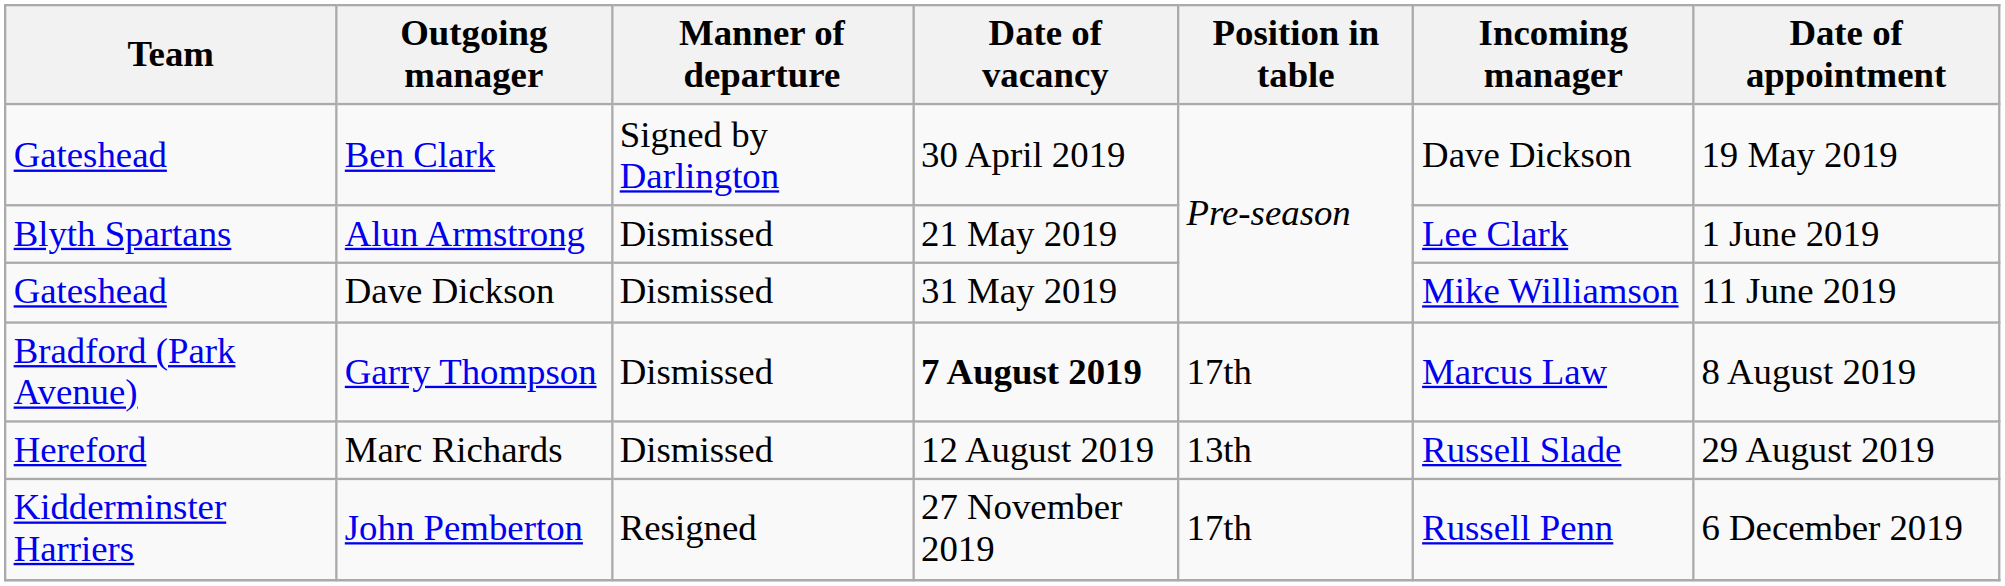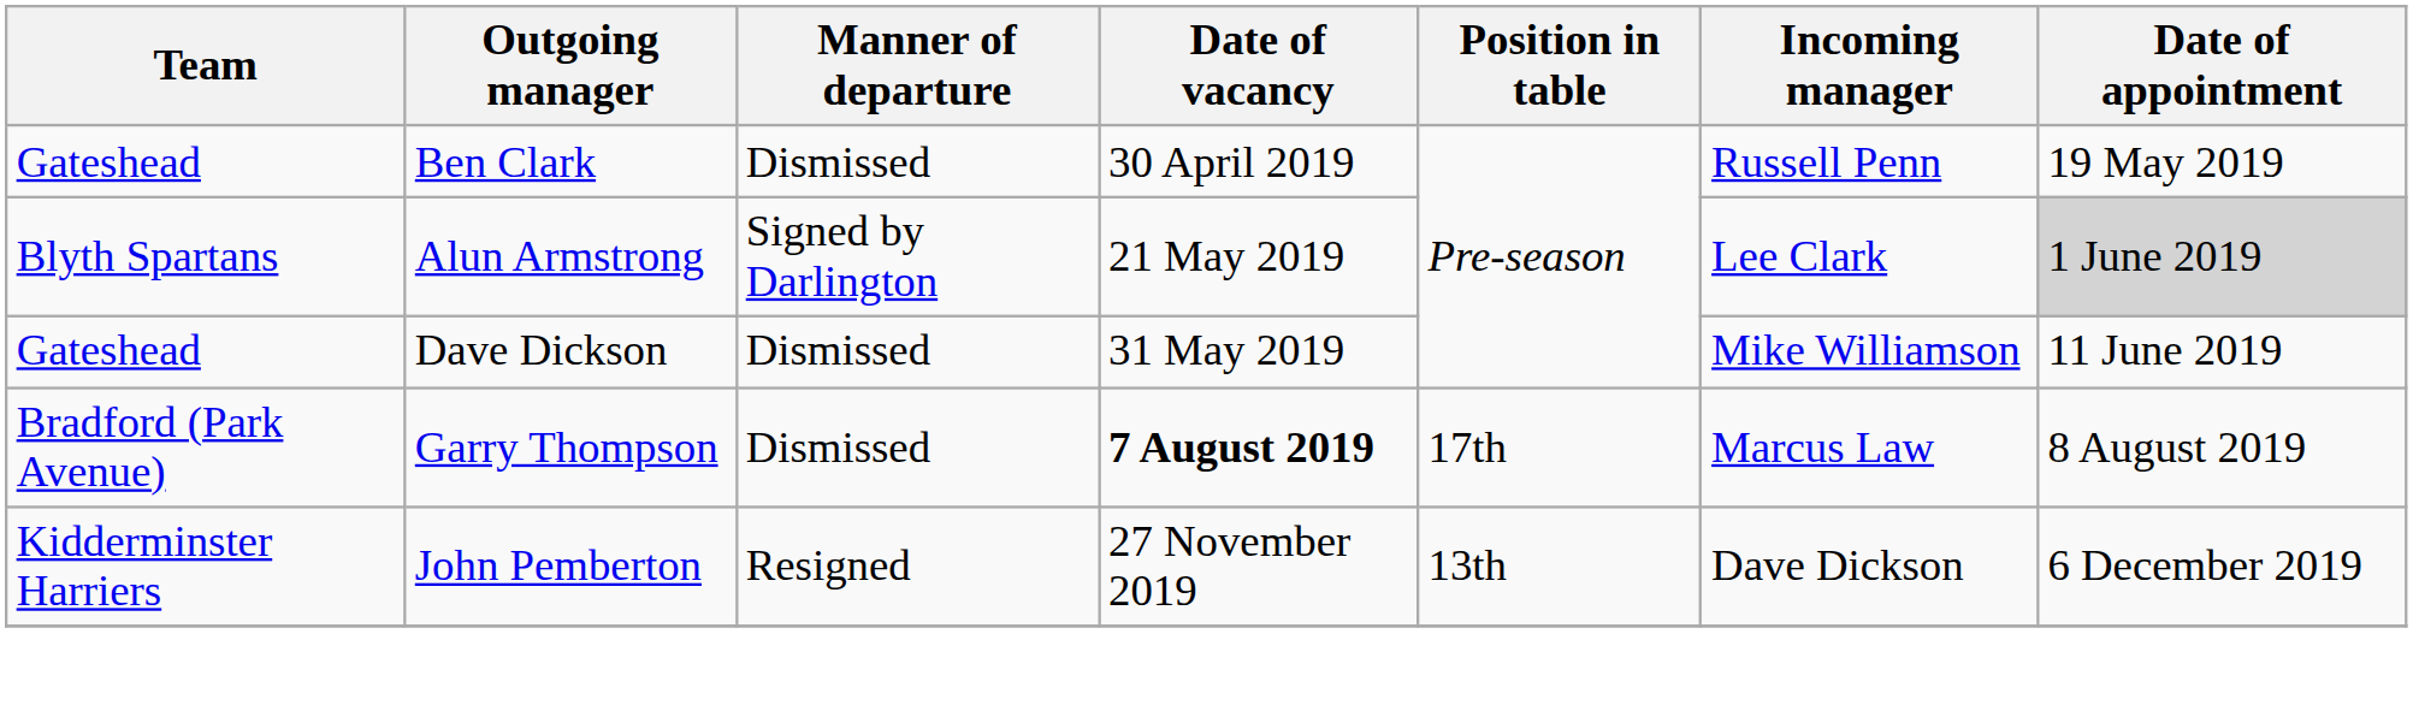 <table class="wikitable sortable">
 <tr>
 <th>Team</th>
 <th width-150>Outgoing manager</th>
 <th>Manner of departure</th>
 <th>Date of vacancy</th>
 <th>Position in table</th>
 <th>Incoming manager</th>
 <th>Date of appointment</th>
 </tr>
 <tr>
 <td><a href='#'>Gateshead</a></td>
 <td><a href='#'>Ben Clark</a></td>
-<td>Signed by <a href='#'>Darlington</a></td>
+<td>Dismissed</td>
 <td>30 April 2019</td>
 <td rowspan="3"><em>Pre-season</em></td>
-<td>Dave Dickson</td>
+<td><a href='#'>Russell Penn</a></td>
 <td>19 May 2019</td>
 </tr>
 <tr>
 <td><a href='#'>Blyth Spartans</a></td>
 <td><a href='#'>Alun Armstrong</a></td>
-<td>Dismissed</td>
+<td>Signed by <a href='#'>Darlington</a></td>
 <td>21 May 2019</td>
 <td><a href='#'>Lee Clark</a></td>
-<td>1 June 2019</td>
+<td style="background: lightgrey;">1 June 2019</td>
 </tr>
 <tr>
 <td><a href='#'>Gateshead</a></td>
 <td>Dave Dickson</td>
 <td>Dismissed</td>
 <td>31 May 2019</td>
 <td><a href='#'>Mike Williamson</a></td>
 <td>11 June 2019</td>
 </tr>
 <tr>
 <td><a href='#'>Bradford (Park Avenue)</a></td>
 <td><a href='#'>Garry Thompson</a></td>
 <td>Dismissed</td>
 <td><strong>7 August 2019</strong></td>
 <td>17th</td>
 <td><a href='#'>Marcus Law</a></td>
 <td>8 August 2019</td>
 </tr>
 <tr>
-<td><a href='#'>Hereford</a></td>
-<td>Marc Richards</td>
-<td>Dismissed</td>
-<td>12 August 2019</td>
-<td>13th</td>
-<td><a href='#'>Russell Slade</a></td>
-<td>29 August 2019</td>
-</tr>
-<tr>
 <td><a href='#'>Kidderminster Harriers</a></td>
 <td><a href='#'>John Pemberton</a></td>
 <td>Resigned</td>
 <td>27 November 2019</td>
-<td>17th</td>
-<td><a href='#'>Russell Penn</a></td>
+<td>13th</td>
+<td>Dave Dickson</td>
 <td>6 December 2019</td>
 </tr>
 <tr>
 </tr>
 </table>
